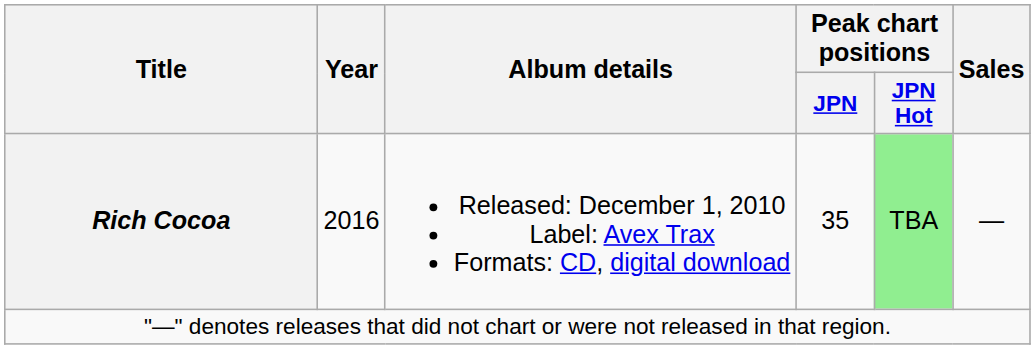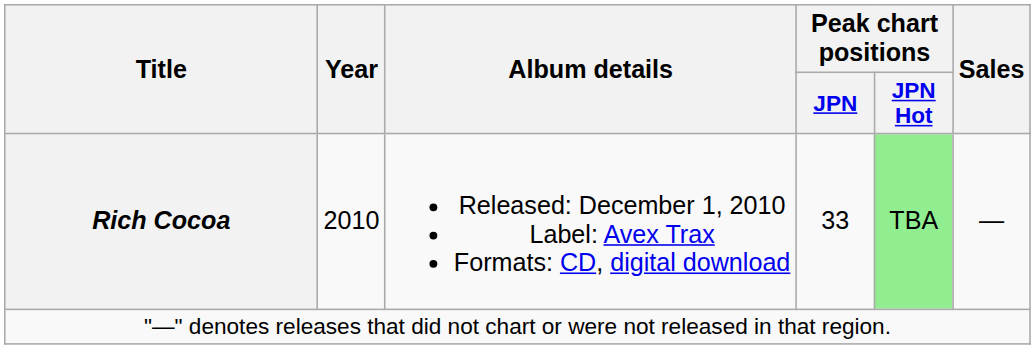 <table class="wikitable plainrowheaders" style="text-align:center;">
 <tr>
 <th scope="col" rowspan="2" style="width:12em;">Title</th>
 <th scope="col" rowspan="2">Year</th>
 <th scope="col" rowspan="2">Album details</th>
 <th scope="col" colspan="2">Peak chart positions</th>
 <th scope="col" rowspan="2">Sales</th>
 </tr>
 <tr>
 <th scope="col" style="width:3em;font-size:90%;"><a href='#'>JPN</a></th>
 <th scope="col" style="width:3em;font-size:90%;"><a href='#'>JPN<br>Hot</a></th>
 </tr>
 <tr>
 <th scope="row"><em>Rich Cocoa</em></th>
-<td>2016</td>
+<td>2010</td>
 <td><br><ul><li>Released: December 1, 2010</li><li>Label: <a href='#'>Avex Trax</a></li><li>Formats: <a href='#'>CD</a>, <a href='#'>digital download</a></li></ul></td>
-<td>35</td>
+<td>33</td>
 <td style="background: lightgreen;">TBA</td>
 <td>—</td>
 </tr>
 <tr>
 <td colspan="6" style="font-size:90%;">"—" denotes releases that did not chart or were not released in that region.</td>
 </tr>
 </table>
